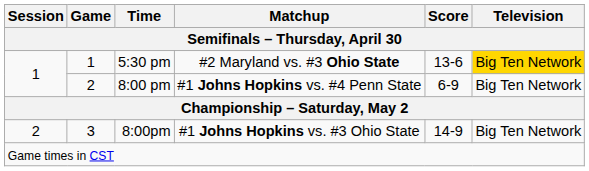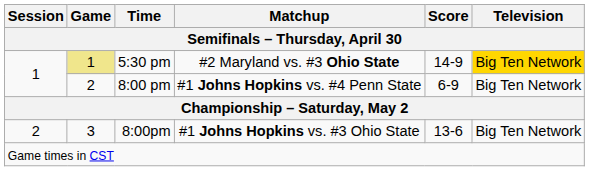 <table class="wikitable" style="font-size: 95%">
 <tr>
 <th>Session</th>
 <th>Game</th>
 <th>Time</th>
 <th>Matchup</th>
 <th>Score</th>
 <th>Television</th>
 </tr>
 <tr>
 <th colspan=6>Semifinals – Thursday, April 30</th>
 </tr>
 <tr>
 <td rowspan=2 align=center>1</td>
-<td align=center>1</td>
+<td align=center style="background: khaki;">1</td>
 <td align=right>5:30 pm</td>
 <td align=center>#2 Maryland vs. #3 <strong>Ohio State</strong></td>
-<td align=center>13-6</td>
+<td align=center>14-9</td>
 <td rowspan=1 align=center style="background: gold;">Big Ten Network</td>
 </tr>
 <tr>
 <td align=center>2</td>
 <td align=right>8:00 pm</td>
 <td align=center>#1 <strong>Johns Hopkins</strong> vs. #4 Penn State</td>
 <td align=center>6-9</td>
 <td rowspan=1 align=center>Big Ten Network</td>
 </tr>
 <tr>
 <th colspan=6>Championship – Saturday, May 2</th>
 </tr>
 <tr>
 <td rowspan=1 align=center>2</td>
 <td align=center>3</td>
 <td align=right>8:00pm</td>
 <td align=center>#1 <strong>Johns Hopkins</strong> vs. #3 Ohio State</td>
-<td align=center>14-9</td>
+<td align=center>13-6</td>
 <td rowspan=1 align=center>Big Ten Network</td>
 </tr>
 <tr>
 <td colspan=6><small>Game times in <a href='#'>CST</a></small></td>
 </tr>
 </table>
